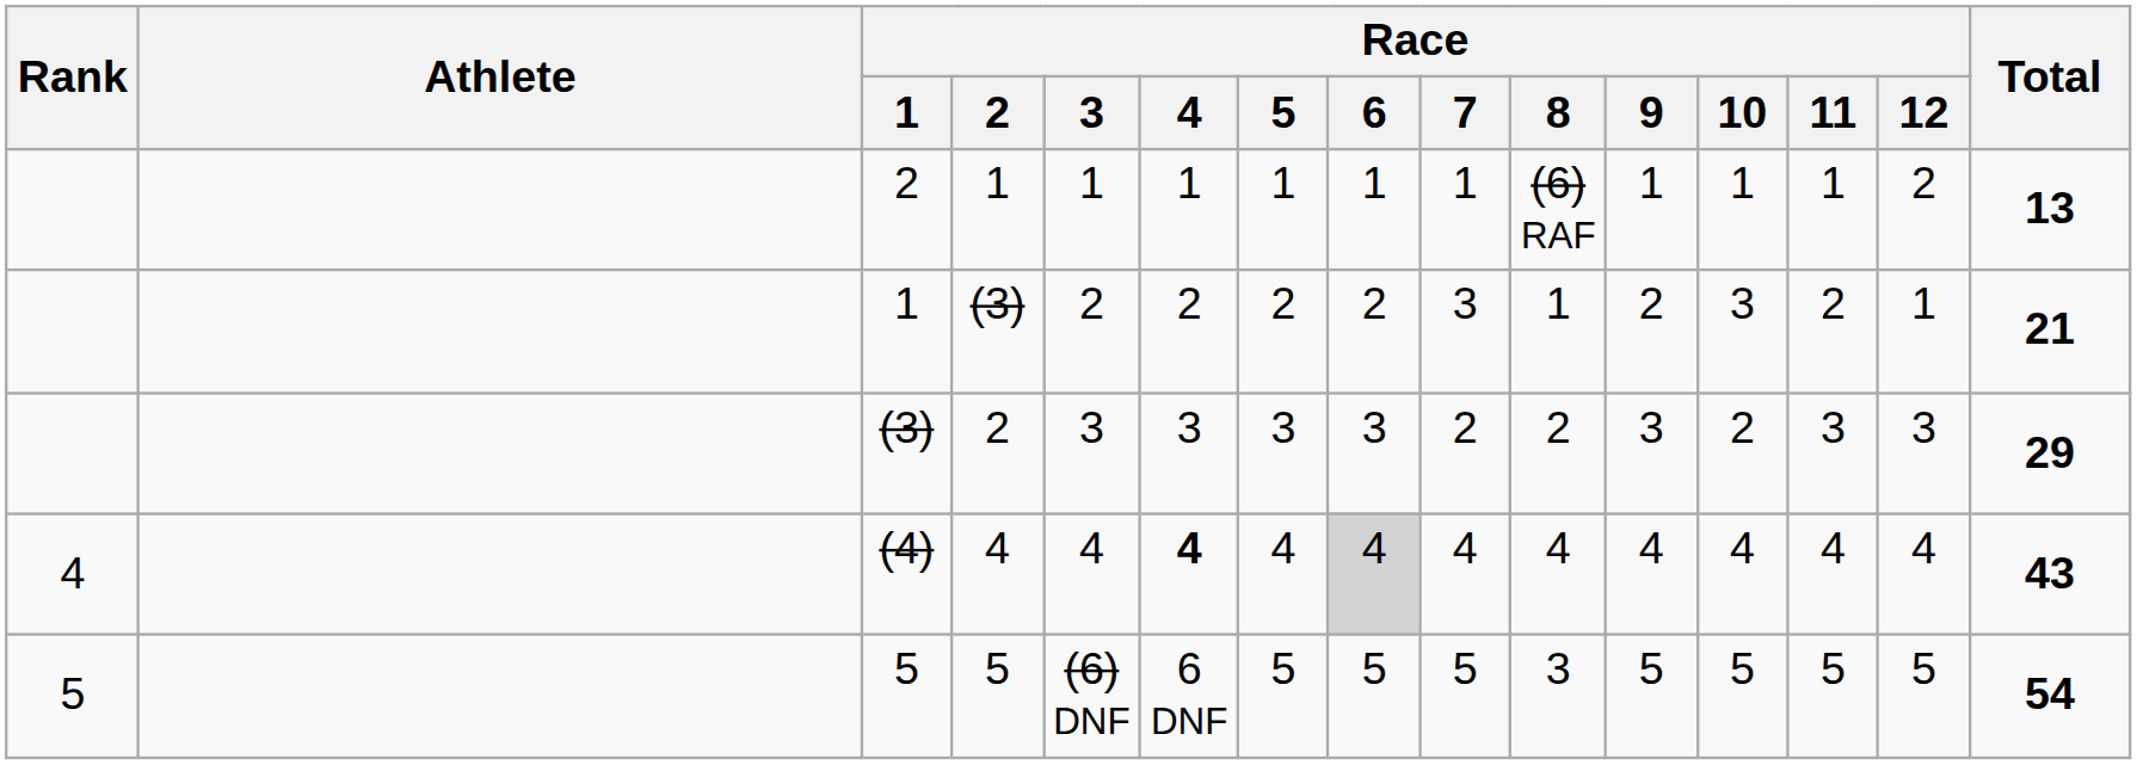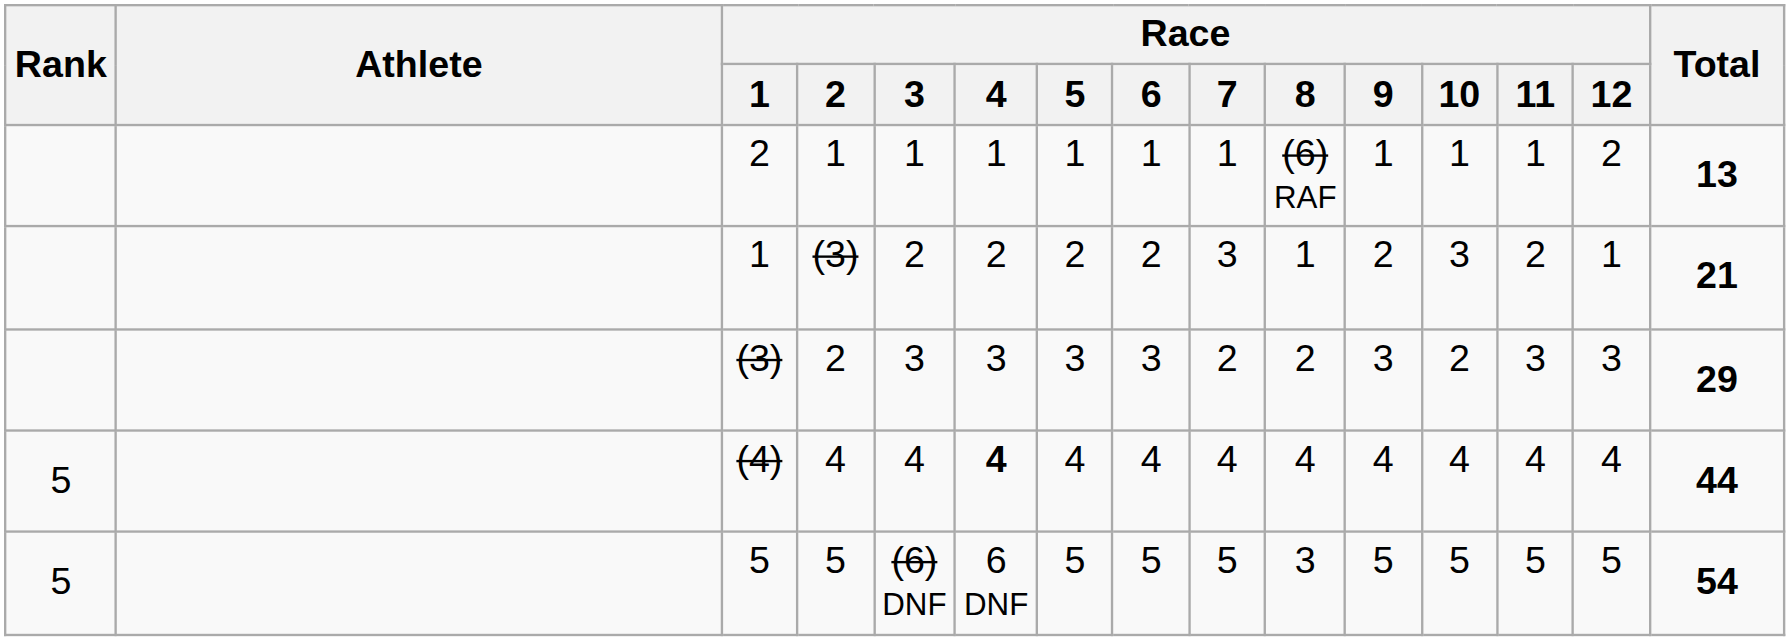 <table | class="wikitable" style="text-align:center">
 <tr>
 <th rowspan="2" width=40>Rank</th>
 <th rowspan="2" width=250>Athlete</th>
 <th colspan="12">Race</th>
 <th rowspan="2" width=50>Total</th>
 </tr>
 <tr>
 <th width=25>1</th>
 <th width=25>2</th>
 <th width=25>3</th>
 <th width=25>4</th>
 <th width=25>5</th>
 <th width=25>6</th>
 <th width=25>7</th>
 <th width=25>8</th>
 <th width=25>9</th>
 <th width=25>10</th>
 <th width=25>11</th>
 <th width=25>12</th>
 </tr>
 <tr>
 <td></td>
 <td align=left></td>
 <td>2<br> </td>
 <td>1<br> </td>
 <td>1<br> </td>
 <td>1<br> </td>
 <td>1<br> </td>
 <td>1<br> </td>
 <td>1<br> </td>
 <td><s>(6)</s><br><small>RAF</small></td>
 <td>1<br> </td>
 <td>1<br> </td>
 <td>1<br> </td>
 <td>2<br> </td>
 <td><strong>13</strong></td>
 </tr>
 <tr>
 <td></td>
 <td align=left></td>
 <td>1<br> </td>
 <td><s>(3)</s><br> </td>
 <td>2<br> </td>
 <td>2<br> </td>
 <td>2<br> </td>
 <td>2<br> </td>
 <td>3<br> </td>
 <td>1<br> </td>
 <td>2<br> </td>
 <td>3<br> </td>
 <td>2<br> </td>
 <td>1<br> </td>
 <td><strong>21</strong></td>
 </tr>
 <tr>
 <td></td>
 <td align=left></td>
 <td><s>(3)</s><br> </td>
 <td>2<br> </td>
 <td>3<br> </td>
 <td>3<br> </td>
 <td>3<br> </td>
 <td>3<br> </td>
 <td>2<br> </td>
 <td>2<br> </td>
 <td>3<br> </td>
 <td>2<br> </td>
 <td>3<br> </td>
 <td>3<br> </td>
 <td><strong>29</strong></td>
 </tr>
 <tr>
-<td>4</td>
+<td>5</td>
 <td align=left></td>
 <td><s>(4)</s><br> </td>
 <td>4<br> </td>
 <td>4<br> </td>
 <td><strong>4<br> </strong></td>
 <td>4<br> </td>
-<td style="background: lightgrey;">4<br> </td>
 <td>4<br> </td>
 <td>4<br> </td>
 <td>4<br> </td>
 <td>4<br> </td>
 <td>4<br> </td>
 <td>4<br> </td>
-<td><strong>43</strong></td>
+<td>4<br> </td>
+<td><strong>44</strong></td>
 </tr>
 <tr>
 <td>5</td>
 <td align=left></td>
 <td>5<br> </td>
 <td>5<br> </td>
 <td><s>(6)</s><br><small>DNF</small></td>
 <td>6<br><small>DNF</small></td>
 <td>5<br> </td>
 <td>5<br> </td>
 <td>5<br> </td>
 <td>3<br> </td>
 <td>5<br> </td>
 <td>5<br> </td>
 <td>5<br> </td>
 <td>5<br> </td>
 <td><strong>54</strong></td>
 </tr>
 </table>
